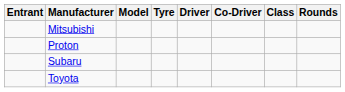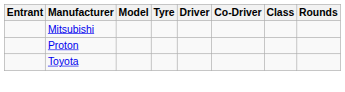 <table class="wikitable">
 <tr>
 <th>Entrant</th>
 <th>Manufacturer</th>
 <th>Model</th>
 <th>Tyre</th>
 <th>Driver</th>
 <th>Co-Driver</th>
 <th>Class</th>
 <th>Rounds</th>
 </tr>
 <tr>
 <td></td>
 <td><a href='#'>Mitsubishi</a></td>
 <td></td>
 <td></td>
 <td></td>
 <td></td>
 <td></td>
 <td></td>
 </tr>
 <tr>
 <td></td>
 <td><a href='#'>Proton</a></td>
 <td></td>
 <td></td>
 <td></td>
 <td></td>
 <td></td>
 <td></td>
 </tr>
 <tr>
 <td></td>
-<td><a href='#'>Subaru</a></td>
-<td></td>
-<td></td>
-<td></td>
-<td></td>
-<td></td>
-<td></td>
-</tr>
-<tr>
-<td></td>
 <td><a href='#'>Toyota</a></td>
 <td></td>
 <td></td>
 <td></td>
 <td></td>
 <td></td>
 <td></td>
 </tr>
 </table>
